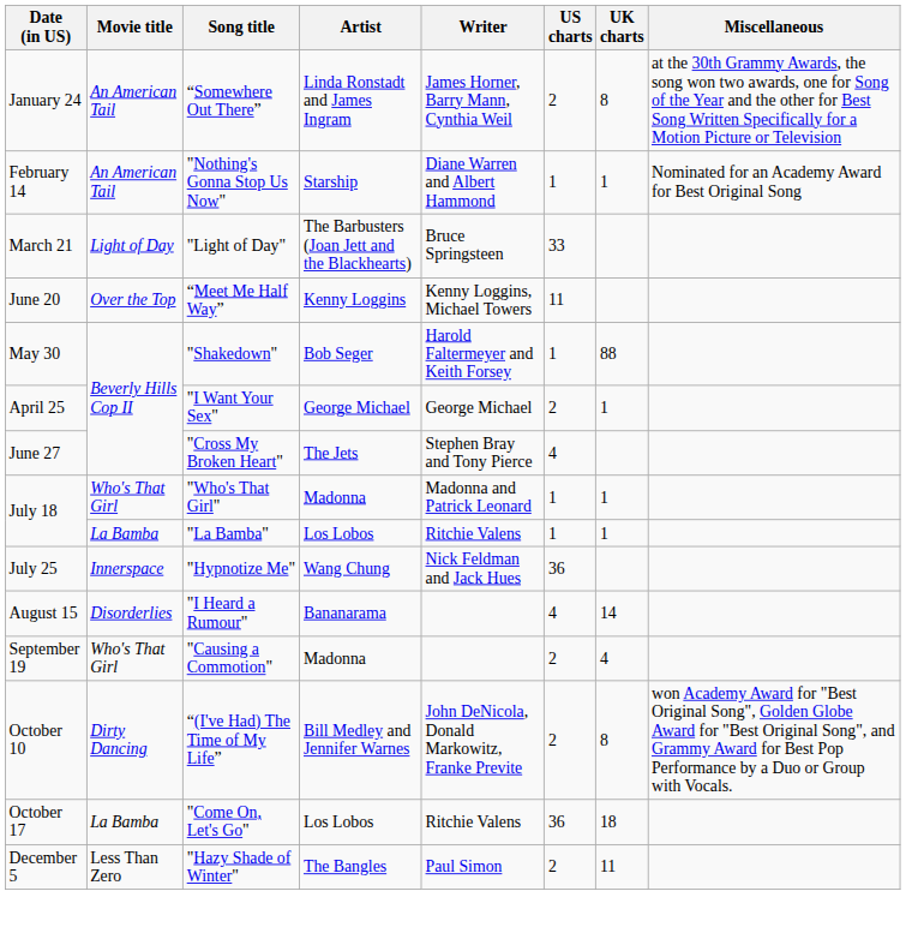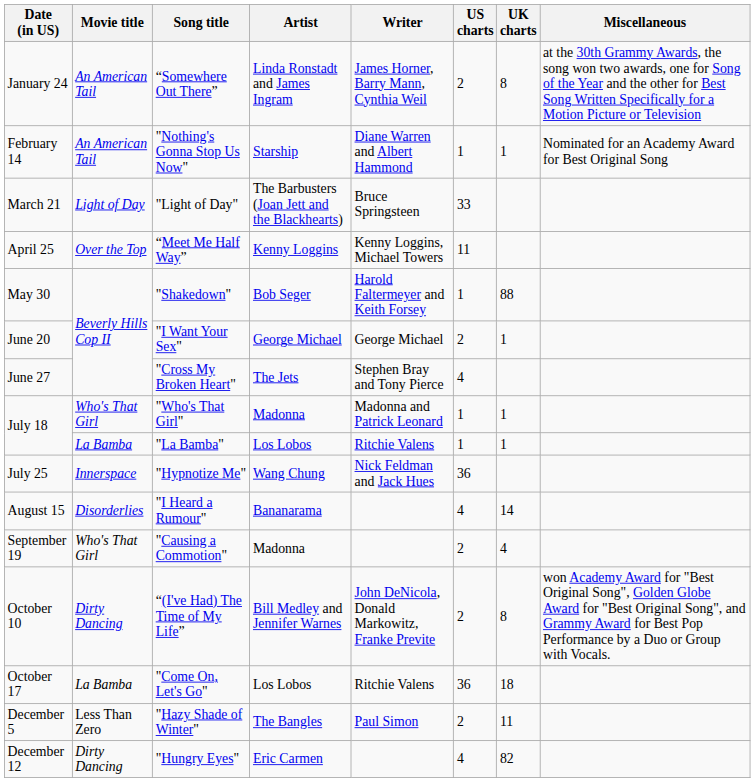 <table class="wikitable sortable">
 <tr>
 <th>Date<br>(in US)</th>
 <th>Movie title</th>
 <th>Song title</th>
 <th>Artist</th>
 <th>Writer</th>
 <th>US <br>charts</th>
 <th>UK<br>charts</th>
 <th>Miscellaneous</th>
 </tr>
 <tr>
 <td>January 24</td>
 <td><em><a href='#'>An American Tail</a></em></td>
 <td>“<a href='#'>Somewhere Out There</a>”</td>
 <td><a href='#'>Linda Ronstadt</a> and <a href='#'>James Ingram</a></td>
 <td><a href='#'>James Horner</a>, <a href='#'>Barry Mann</a>, <a href='#'>Cynthia Weil</a></td>
 <td>2</td>
 <td>8</td>
 <td>at the <a href='#'>30th Grammy Awards</a>, the song won two awards, one for <a href='#'>Song of the Year</a> and the other for <a href='#'>Best Song Written Specifically for a Motion Picture or Television</a></td>
 </tr>
 <tr>
 <td>February 14</td>
 <td><em><a href='#'>An American Tail</a></em></td>
 <td>"<a href='#'>Nothing's Gonna Stop Us Now</a>"</td>
 <td><a href='#'>Starship</a></td>
 <td><a href='#'>Diane Warren</a> and <a href='#'>Albert Hammond</a></td>
 <td>1</td>
 <td>1</td>
 <td>Nominated for an Academy Award for Best Original Song</td>
 </tr>
 <tr>
 <td>March 21</td>
 <td><em><a href='#'>Light of Day</a></em></td>
 <td>"Light of Day"</td>
 <td>The Barbusters (<a href='#'>Joan Jett and the Blackhearts</a>)</td>
 <td>Bruce Springsteen</td>
 <td>33</td>
 <td></td>
 <td></td>
 </tr>
 <tr>
-<td>June 20</td>
+<td>April 25</td>
 <td><em><a href='#'>Over the Top</a></em></td>
 <td>“<a href='#'>Meet Me Half Way</a>”</td>
 <td><a href='#'>Kenny Loggins</a></td>
 <td>Kenny Loggins, Michael Towers</td>
 <td>11</td>
 <td></td>
 <td></td>
 </tr>
 <tr>
 <td>May 30</td>
 <td rowspan="3"><em><a href='#'>Beverly Hills Cop II</a></em></td>
 <td>"<a href='#'>Shakedown</a>"</td>
 <td><a href='#'>Bob Seger</a></td>
 <td><a href='#'>Harold Faltermeyer</a> and <a href='#'>Keith Forsey</a></td>
 <td>1</td>
 <td>88</td>
 <td></td>
 </tr>
 <tr>
-<td>April 25</td>
+<td>June 20</td>
 <td>"<a href='#'>I Want Your Sex</a>"</td>
 <td><a href='#'>George Michael</a></td>
 <td>George Michael</td>
 <td>2</td>
 <td>1</td>
 <td></td>
 </tr>
 <tr>
 <td>June 27</td>
 <td>"<a href='#'>Cross My Broken Heart</a>"</td>
 <td><a href='#'>The Jets</a></td>
 <td>Stephen Bray and Tony Pierce</td>
 <td>4</td>
 <td></td>
 <td></td>
 </tr>
 <tr>
 <td rowspan="2">July 18</td>
 <td><em><a href='#'>Who's That Girl</a></em></td>
 <td>"<a href='#'>Who's That Girl</a>"</td>
 <td><a href='#'>Madonna</a></td>
 <td>Madonna and <a href='#'>Patrick Leonard</a></td>
 <td>1</td>
 <td>1</td>
 <td></td>
 </tr>
 <tr>
 <td><em><a href='#'>La Bamba</a></em></td>
 <td>"<a href='#'>La Bamba</a>"</td>
 <td><a href='#'>Los Lobos</a></td>
 <td><a href='#'>Ritchie Valens</a></td>
 <td>1</td>
 <td>1</td>
 <td></td>
 </tr>
 <tr>
 <td>July 25</td>
 <td><em><a href='#'>Innerspace</a></em></td>
 <td>"<a href='#'>Hypnotize Me</a>"</td>
 <td><a href='#'>Wang Chung</a></td>
 <td><a href='#'>Nick Feldman</a> and <a href='#'>Jack Hues</a></td>
 <td>36</td>
 <td></td>
 <td></td>
 </tr>
 <tr>
 <td>August 15</td>
 <td><em><a href='#'>Disorderlies</a></em></td>
 <td>"<a href='#'>I Heard a Rumour</a>"</td>
 <td><a href='#'>Bananarama</a></td>
 <td></td>
 <td>4</td>
 <td>14</td>
 <td></td>
 </tr>
 <tr>
 <td>September 19</td>
 <td><em>Who's That Girl</em></td>
 <td>"<a href='#'>Causing a Commotion</a>"</td>
 <td>Madonna</td>
 <td></td>
 <td>2</td>
 <td>4</td>
 <td></td>
 </tr>
 <tr>
 <td>October 10</td>
 <td><em><a href='#'>Dirty Dancing</a></em></td>
 <td>“<a href='#'>(I've Had) The Time of My Life</a>”</td>
 <td><a href='#'>Bill Medley</a> and <a href='#'>Jennifer Warnes</a></td>
 <td><a href='#'>John DeNicola</a>, Donald Markowitz, <a href='#'>Franke Previte</a></td>
 <td>2</td>
 <td>8</td>
 <td>won <a href='#'>Academy Award</a> for "Best Original Song", <a href='#'>Golden Globe Award</a> for "Best Original Song", and <a href='#'>Grammy Award</a> for Best Pop Performance by a Duo or Group with Vocals.</td>
 </tr>
 <tr>
 <td>October 17</td>
 <td><em>La Bamba</em></td>
 <td>"<a href='#'>Come On, Let's Go</a>"</td>
 <td>Los Lobos</td>
 <td>Ritchie Valens</td>
 <td>36</td>
 <td>18</td>
 <td></td>
 </tr>
 <tr>
 <td>December 5</td>
 <td>Less Than Zero</td>
 <td>"<a href='#'>Hazy Shade of Winter</a>"</td>
 <td><a href='#'>The Bangles</a></td>
 <td><a href='#'>Paul Simon</a></td>
 <td>2</td>
 <td>11</td>
 <td></td>
 </tr>
+<tr>
+<td>December 12</td>
+<td><em>Dirty Dancing</em></td>
+<td>"<a href='#'>Hungry Eyes</a>"</td>
+<td><a href='#'>Eric Carmen</a></td>
+<td></td>
+<td>4</td>
+<td>82</td>
+<td></td>
+</tr>
 </table>
